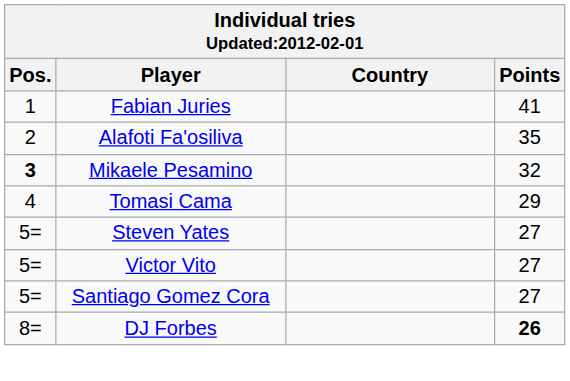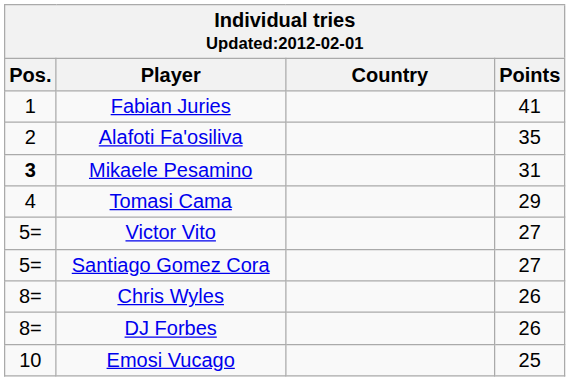 <table class="wikitable" style="text-align:center">
 <tr bgcolor="#efefef">
 <th colspan=4 style="border-right:0px;";>Individual tries <br><small>Updated:2012-02-01</small></th>
 </tr>
 <tr bgcolor="#efefef">
 <th scope="col" style="width:2em;">Pos.</th>
 <th scope="col" style="width:11em;">Player</th>
 <th scope="col" style="width:10em;">Country</th>
 <th scope="col" style="width:2em;">Points</th>
 </tr>
 <tr>
 <td>1</td>
 <td><a href='#'>Fabian Juries</a></td>
 <td align = left></td>
 <td>41</td>
 </tr>
 <tr>
 <td>2</td>
 <td><a href='#'>Alafoti Fa'osiliva</a></td>
 <td align = left></td>
 <td>35</td>
 </tr>
 <tr>
 <td><strong>3</strong></td>
 <td><a href='#'>Mikaele Pesamino</a></td>
 <td align = left></td>
-<td>32</td>
+<td>31</td>
 </tr>
 <tr>
 <td>4</td>
 <td><a href='#'>Tomasi Cama</a></td>
 <td align = left></td>
 <td>29</td>
-</tr>
-<tr>
-<td>5=</td>
-<td><a href='#'>Steven Yates</a></td>
-<td align = left></td>
-<td>27</td>
 </tr>
 <tr>
 <td>5=</td>
 <td><a href='#'>Victor Vito</a></td>
 <td align = left></td>
 <td>27</td>
 </tr>
 <tr>
 <td>5=</td>
 <td><a href='#'>Santiago Gomez Cora</a></td>
 <td align = left></td>
 <td>27</td>
 </tr>
 <tr>
 <td>8=</td>
+<td><a href='#'>Chris Wyles</a></td>
+<td align = left></td>
+<td>26</td>
+</tr>
+<tr>
+<td>8=</td>
 <td><a href='#'>DJ Forbes</a></td>
 <td align = left></td>
-<td><strong>26</strong></td>
+<td>26</td>
+</tr>
+<tr>
+<td>10</td>
+<td><a href='#'>Emosi Vucago</a></td>
+<td align = left></td>
+<td>25</td>
 </tr>
 </table>
